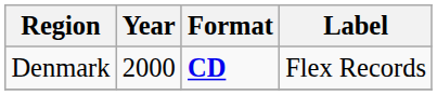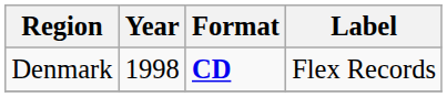 <table class="wikitable plainrowheaders">
 <tr>
 <th>Region</th>
 <th>Year</th>
 <th>Format</th>
 <th>Label</th>
 </tr>
 <tr>
 <td>Denmark</td>
-<td>2000</td>
+<td>1998</td>
 <td><strong><a href='#'>CD</a></strong></td>
 <td>Flex Records</td>
 </tr>
 <tr>
 </tr>
 </table>
